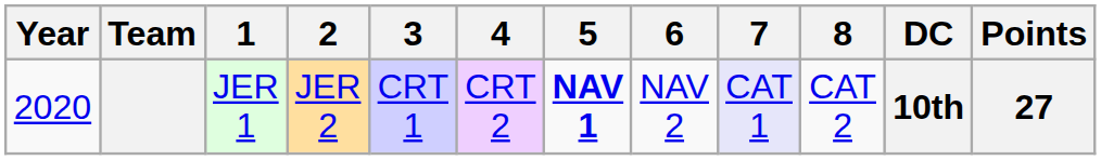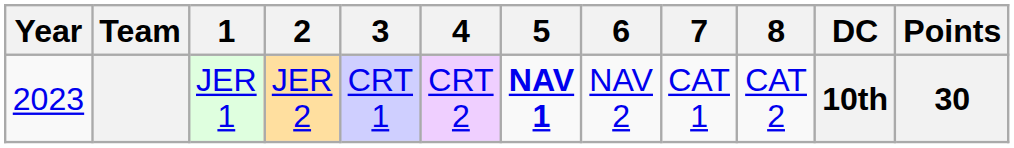 <table class="wikitable" style="text-align:center; font-size:85%;">
 <tr>
 <th>Year</th>
 <th>Team</th>
 <th>1</th>
 <th>2</th>
 <th>3</th>
 <th>4</th>
 <th>5</th>
 <th>6</th>
 <th>7</th>
 <th>8</th>
 <th>DC</th>
 <th>Points</th>
 </tr>
 <tr>
-<td><a href='#'>2020</a></td>
+<td><a href='#'>2023</a></td>
 <th></th>
 <td style="background:#DFFFDF;"><a href='#'>JER<br>1</a><br></td>
 <td style="background:#FFDF9F;"><a href='#'>JER<br>2</a><br></td>
 <td style="background:#CFCFFF;"><a href='#'>CRT<br>1</a><br></td>
 <td style="background:#EFCFFF;"><a href='#'>CRT<br>2</a><br></td>
 <td><strong><a href='#'>NAV<br>1</a></strong></td>
 <td><a href='#'>NAV<br>2</a></td>
-<td style="background: lavender;"><a href='#'>CAT<br>1</a></td>
+<td><a href='#'>CAT<br>1</a></td>
 <td><a href='#'>CAT<br>2</a></td>
 <th>10th</th>
-<th>27</th>
+<th>30</th>
 </tr>
 </table>
